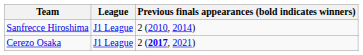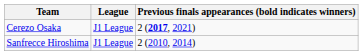 <table class="wikitable">
 <tr>
 <th>Team</th>
 <th>League</th>
 <th>Previous finals appearances (bold indicates winners)</th>
 </tr>
 <tr>
+<td><a href='#'>Cerezo Osaka</a></td>
+<td><a href='#'>J1 League</a></td>
+<td>2 (<strong><a href='#'>2017</a></strong>, <a href='#'>2021</a>)</td>
+</tr>
+<tr>
 <td><a href='#'>Sanfrecce Hiroshima</a></td>
 <td><a href='#'>J1 League</a></td>
 <td>2 (<a href='#'>2010</a>, <a href='#'>2014</a>)</td>
 </tr>
-<tr>
-<td><a href='#'>Cerezo Osaka</a></td>
-<td><a href='#'>J1 League</a></td>
-<td>2 (<strong><a href='#'>2017</a></strong>, <a href='#'>2021</a>)</td>
-</tr>
 </table>
